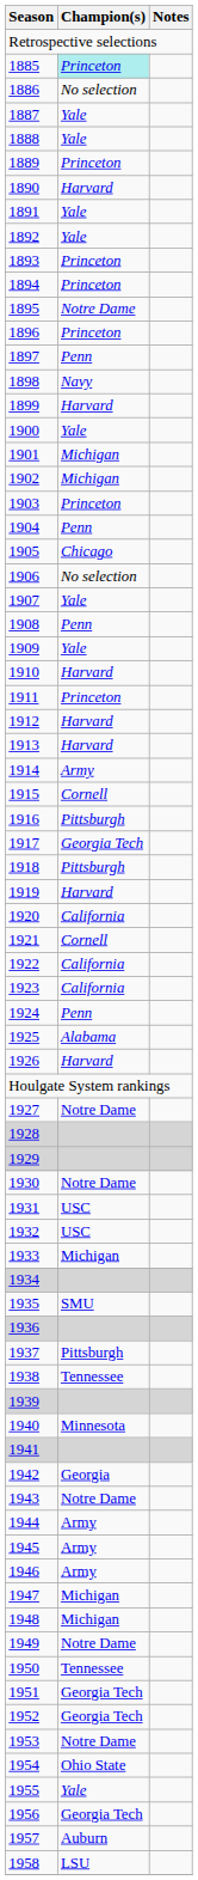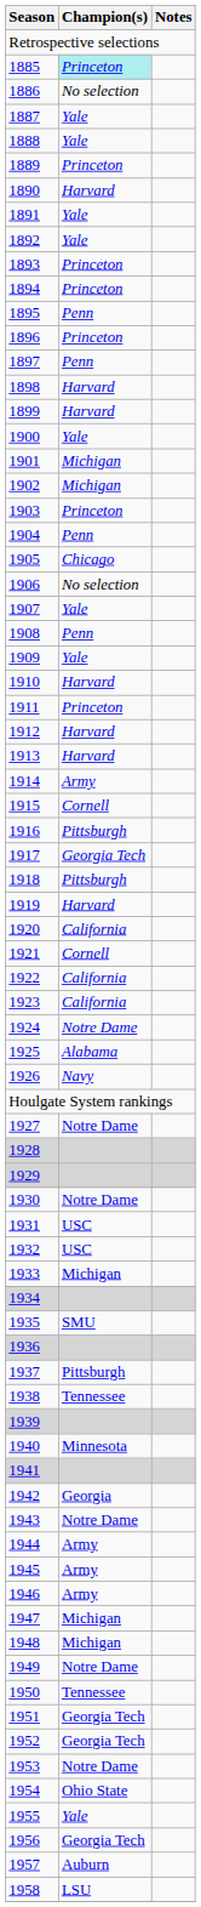 <table class="wikitable">
 <tr>
 <th>Season</th>
 <th>Champion(s)</th>
 <th>Notes</th>
 </tr>
 <tr>
 <td colspan=3 >Retrospective selections</td>
 </tr>
 <tr>
 <td><a href='#'>1885</a></td>
 <td style="background: paleturquoise;"><em><a href='#'>Princeton</a></em></td>
 <td></td>
 </tr>
 <tr>
 <td><a href='#'>1886</a></td>
 <td><em>No selection</em></td>
 <td></td>
 </tr>
 <tr>
 <td><a href='#'>1887</a></td>
 <td><em><a href='#'>Yale</a></em></td>
 <td></td>
 </tr>
 <tr>
 <td><a href='#'>1888</a></td>
 <td><em><a href='#'>Yale</a></em></td>
 <td></td>
 </tr>
 <tr>
 <td><a href='#'>1889</a></td>
 <td><em><a href='#'>Princeton</a></em></td>
 <td></td>
 </tr>
 <tr>
 <td><a href='#'>1890</a></td>
 <td><em><a href='#'>Harvard</a></em></td>
 <td></td>
 </tr>
 <tr>
 <td><a href='#'>1891</a></td>
 <td><em><a href='#'>Yale</a></em></td>
 <td></td>
 </tr>
 <tr>
 <td><a href='#'>1892</a></td>
 <td><em><a href='#'>Yale</a></em></td>
 <td></td>
 </tr>
 <tr>
 <td><a href='#'>1893</a></td>
 <td><em><a href='#'>Princeton</a></em></td>
 <td></td>
 </tr>
 <tr>
 <td><a href='#'>1894</a></td>
 <td><em><a href='#'>Princeton</a></em></td>
 <td></td>
 </tr>
 <tr>
 <td><a href='#'>1895</a></td>
-<td><em><a href='#'>Notre Dame</a></em></td>
+<td><em><a href='#'>Penn</a></em></td>
 <td></td>
 </tr>
 <tr>
 <td><a href='#'>1896</a></td>
 <td><em><a href='#'>Princeton</a></em></td>
 <td></td>
 </tr>
 <tr>
 <td><a href='#'>1897</a></td>
 <td><em><a href='#'>Penn</a></em></td>
 <td></td>
 </tr>
 <tr>
 <td><a href='#'>1898</a></td>
-<td><em><a href='#'>Navy</a></em></td>
+<td><em><a href='#'>Harvard</a></em></td>
 <td></td>
 </tr>
 <tr>
 <td><a href='#'>1899</a></td>
 <td><em><a href='#'>Harvard</a></em></td>
 <td></td>
 </tr>
 <tr>
 <td><a href='#'>1900</a></td>
 <td><em><a href='#'>Yale</a></em></td>
 <td></td>
 </tr>
 <tr>
 <td><a href='#'>1901</a></td>
 <td><em><a href='#'>Michigan</a></em></td>
 <td></td>
 </tr>
 <tr>
 <td><a href='#'>1902</a></td>
 <td><em><a href='#'>Michigan</a></em></td>
 <td></td>
 </tr>
 <tr>
 <td><a href='#'>1903</a></td>
 <td><em><a href='#'>Princeton</a></em></td>
 <td></td>
 </tr>
 <tr>
 <td><a href='#'>1904</a></td>
 <td><em><a href='#'>Penn</a></em></td>
 <td></td>
 </tr>
 <tr>
 <td><a href='#'>1905</a></td>
 <td><em><a href='#'>Chicago</a></em></td>
 <td></td>
 </tr>
 <tr>
 <td><a href='#'>1906</a></td>
 <td><em>No selection</em></td>
 <td></td>
 </tr>
 <tr>
 <td><a href='#'>1907</a></td>
 <td><em><a href='#'>Yale</a></em></td>
 <td></td>
 </tr>
 <tr>
 <td><a href='#'>1908</a></td>
 <td><em><a href='#'>Penn</a></em></td>
 <td></td>
 </tr>
 <tr>
 <td><a href='#'>1909</a></td>
 <td><em><a href='#'>Yale</a></em></td>
 <td></td>
 </tr>
 <tr>
 <td><a href='#'>1910</a></td>
 <td><em><a href='#'>Harvard</a></em></td>
 <td></td>
 </tr>
 <tr>
 <td><a href='#'>1911</a></td>
 <td><em><a href='#'>Princeton</a></em></td>
 <td></td>
 </tr>
 <tr>
 <td><a href='#'>1912</a></td>
 <td><em><a href='#'>Harvard</a></em></td>
 <td></td>
 </tr>
 <tr>
 <td><a href='#'>1913</a></td>
 <td><em><a href='#'>Harvard</a></em></td>
 <td></td>
 </tr>
 <tr>
 <td><a href='#'>1914</a></td>
 <td><em><a href='#'>Army</a></em></td>
 <td></td>
 </tr>
 <tr>
 <td><a href='#'>1915</a></td>
 <td><em><a href='#'>Cornell</a></em></td>
 <td></td>
 </tr>
 <tr>
 <td><a href='#'>1916</a></td>
 <td><em><a href='#'>Pittsburgh</a></em></td>
 <td></td>
 </tr>
 <tr>
 <td><a href='#'>1917</a></td>
 <td><em><a href='#'>Georgia Tech</a></em></td>
 <td></td>
 </tr>
 <tr>
 <td><a href='#'>1918</a></td>
 <td><em><a href='#'>Pittsburgh</a></em></td>
 <td></td>
 </tr>
 <tr>
 <td><a href='#'>1919</a></td>
 <td><em><a href='#'>Harvard</a></em></td>
 <td></td>
 </tr>
 <tr>
 <td><a href='#'>1920</a></td>
 <td><em><a href='#'>California</a></em></td>
 <td></td>
 </tr>
 <tr>
 <td><a href='#'>1921</a></td>
 <td><em><a href='#'>Cornell</a></em></td>
 <td></td>
 </tr>
 <tr>
 <td><a href='#'>1922</a></td>
 <td><em><a href='#'>California</a></em></td>
 <td></td>
 </tr>
 <tr>
 <td><a href='#'>1923</a></td>
 <td><em><a href='#'>California</a></em></td>
 <td></td>
 </tr>
 <tr>
 <td><a href='#'>1924</a></td>
-<td><em><a href='#'>Penn</a></em></td>
+<td><em><a href='#'>Notre Dame</a></em></td>
 <td></td>
 </tr>
 <tr>
 <td><a href='#'>1925</a></td>
 <td><em><a href='#'>Alabama</a></em></td>
 <td></td>
 </tr>
 <tr>
 <td><a href='#'>1926</a></td>
-<td><em><a href='#'>Harvard</a></em></td>
+<td><em><a href='#'>Navy</a></em></td>
 <td></td>
 </tr>
 <tr>
 <td colspan=3 >Houlgate System rankings</td>
 </tr>
 <tr>
 <td><a href='#'>1927</a></td>
 <td><a href='#'>Notre Dame</a></td>
 <td></td>
 </tr>
 <tr bgcolor="#D5D5D5">
 <td><a href='#'>1928</a></td>
 <td></td>
 <td></td>
 </tr>
 <tr bgcolor="#D5D5D5">
 <td><a href='#'>1929</a></td>
 <td></td>
 <td></td>
 </tr>
 <tr>
 <td><a href='#'>1930</a></td>
 <td><a href='#'>Notre Dame</a></td>
 <td></td>
 </tr>
 <tr>
 <td><a href='#'>1931</a></td>
 <td><a href='#'>USC</a></td>
 <td></td>
 </tr>
 <tr>
 <td><a href='#'>1932</a></td>
 <td><a href='#'>USC</a></td>
 <td></td>
 </tr>
 <tr>
 <td><a href='#'>1933</a></td>
 <td><a href='#'>Michigan</a></td>
 <td></td>
 </tr>
 <tr bgcolor="#D5D5D5">
 <td><a href='#'>1934</a></td>
 <td></td>
 <td></td>
 </tr>
 <tr>
 <td><a href='#'>1935</a></td>
 <td><a href='#'>SMU</a></td>
 <td></td>
 </tr>
 <tr bgcolor="#D5D5D5">
 <td><a href='#'>1936</a></td>
 <td></td>
 <td></td>
 </tr>
 <tr>
 <td><a href='#'>1937</a></td>
 <td><a href='#'>Pittsburgh</a></td>
 <td></td>
 </tr>
 <tr>
 <td><a href='#'>1938</a></td>
 <td><a href='#'>Tennessee</a></td>
 <td></td>
 </tr>
 <tr bgcolor="#D5D5D5">
 <td><a href='#'>1939</a></td>
 <td></td>
 <td></td>
 </tr>
 <tr>
 <td><a href='#'>1940</a></td>
 <td><a href='#'>Minnesota</a></td>
 <td></td>
 </tr>
 <tr bgcolor="#D5D5D5">
 <td><a href='#'>1941</a></td>
 <td></td>
 <td></td>
 </tr>
 <tr>
 <td><a href='#'>1942</a></td>
 <td><a href='#'>Georgia</a></td>
 <td></td>
 </tr>
 <tr>
 <td><a href='#'>1943</a></td>
 <td><a href='#'>Notre Dame</a></td>
 <td></td>
 </tr>
 <tr>
 <td><a href='#'>1944</a></td>
 <td><a href='#'>Army</a></td>
 <td></td>
 </tr>
 <tr>
 <td><a href='#'>1945</a></td>
 <td><a href='#'>Army</a></td>
 <td></td>
 </tr>
 <tr>
 <td><a href='#'>1946</a></td>
 <td><a href='#'>Army</a></td>
 <td></td>
 </tr>
 <tr>
 <td><a href='#'>1947</a></td>
 <td><a href='#'>Michigan</a></td>
 <td></td>
 </tr>
 <tr>
 <td><a href='#'>1948</a></td>
 <td><a href='#'>Michigan</a></td>
 <td></td>
 </tr>
 <tr>
 <td><a href='#'>1949</a></td>
 <td><a href='#'>Notre Dame</a></td>
 <td></td>
 </tr>
 <tr>
 <td><a href='#'>1950</a></td>
 <td><a href='#'>Tennessee</a></td>
 <td></td>
 </tr>
 <tr>
 <td><a href='#'>1951</a></td>
 <td><a href='#'>Georgia Tech</a></td>
 <td></td>
 </tr>
 <tr>
 <td><a href='#'>1952</a></td>
 <td><a href='#'>Georgia Tech</a></td>
 <td></td>
 </tr>
 <tr>
 <td><a href='#'>1953</a></td>
 <td><a href='#'>Notre Dame</a></td>
 <td></td>
 </tr>
 <tr>
 <td><a href='#'>1954</a></td>
 <td><a href='#'>Ohio State</a></td>
 <td></td>
 </tr>
 <tr>
 <td><a href='#'>1955</a></td>
 <td><em><a href='#'>Yale</a></em></td>
 <td></td>
 </tr>
 <tr>
 <td><a href='#'>1956</a></td>
 <td><a href='#'>Georgia Tech</a></td>
 <td></td>
 </tr>
 <tr>
 <td><a href='#'>1957</a></td>
 <td><a href='#'>Auburn</a></td>
 <td></td>
 </tr>
 <tr>
 <td><a href='#'>1958</a></td>
 <td><a href='#'>LSU</a></td>
 <td></td>
 </tr>
 <tr>
 </tr>
 </table>
